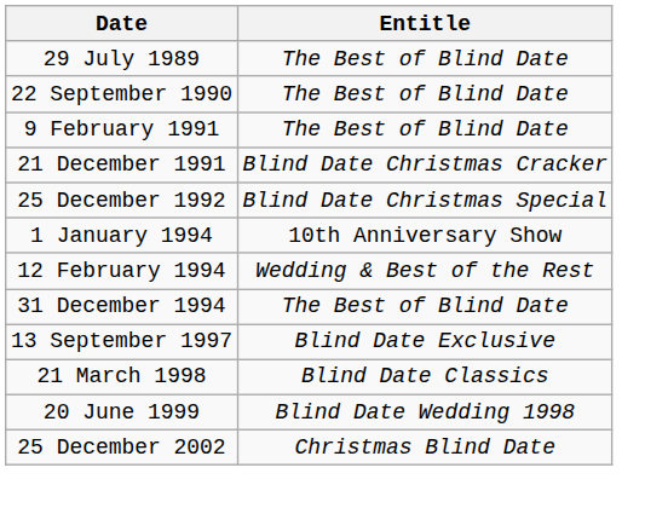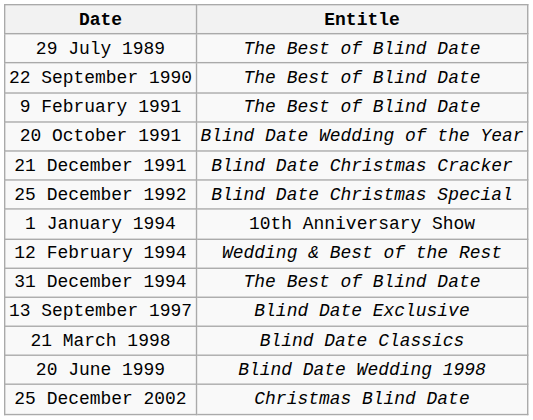 <table class="wikitable" style="text-align:center;">
 <tr>
 <th>Date</th>
 <th>Entitle</th>
 </tr>
 <tr>
 <td>29 July 1989</td>
 <td><em>The Best of Blind Date</em></td>
 </tr>
 <tr>
 <td>22 September 1990</td>
 <td><em>The Best of Blind Date</em></td>
 </tr>
 <tr>
 <td>9 February 1991</td>
 <td><em>The Best of Blind Date</em></td>
+</tr>
+<tr>
+<td>20 October 1991</td>
+<td><em>Blind Date Wedding of the Year</em></td>
 </tr>
 <tr>
 <td>21 December 1991</td>
 <td><em>Blind Date Christmas Cracker</em></td>
 </tr>
 <tr>
 <td>25 December 1992</td>
 <td><em>Blind Date Christmas Special</em></td>
 </tr>
 <tr>
 <td>1 January 1994</td>
 <td>10th Anniversary Show</td>
 </tr>
 <tr>
 <td>12 February 1994</td>
 <td><em>Wedding & Best of the Rest</em></td>
 </tr>
 <tr>
 <td>31 December 1994</td>
 <td><em>The Best of Blind Date</em></td>
 </tr>
 <tr>
 <td>13 September 1997</td>
 <td><em>Blind Date Exclusive</em></td>
 </tr>
 <tr>
 <td>21 March 1998</td>
 <td><em>Blind Date Classics</em></td>
 </tr>
 <tr>
 <td>20 June 1999</td>
 <td><em>Blind Date Wedding 1998</em></td>
 </tr>
 <tr>
 <td>25 December 2002</td>
 <td><em>Christmas Blind Date</em></td>
 </tr>
 </table>
